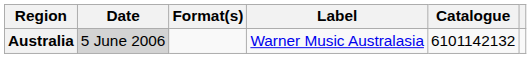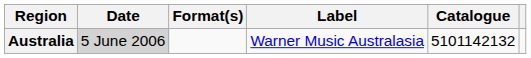 <table class="wikitable plainrowheaders">
 <tr>
 <th>Region</th>
 <th>Date</th>
 <th>Format(s)</th>
 <th>Label</th>
 <th>Catalogue</th>
 <th></th>
 </tr>
 <tr>
 <th scope="row">Australia</th>
 <td style="background: lightgrey;">5 June 2006</td>
 <td></td>
 <td><a href='#'>Warner Music Australasia</a></td>
-<td>6101142132</td>
+<td>5101142132</td>
 <td></td>
 </tr>
 </table>
